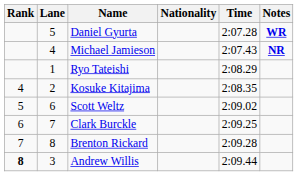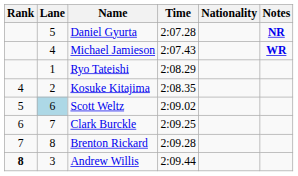 <table class="wikitable sortable" style="text-align:center">
 <tr>
 <th>Rank</th>
 <th>Lane</th>
 <th>Name</th>
+<th>Time</th>
 <th>Nationality</th>
-<th>Time</th>
 <th>Notes</th>
 </tr>
 <tr>
 <td></td>
 <td>5</td>
 <td align=left><a href='#'>Daniel Gyurta</a></td>
+<td>2:07.28</td>
 <td align=left></td>
-<td>2:07.28</td>
-<td><strong><a href='#'>WR</a></strong></td>
+<td><strong><a href='#'>NR</a></strong></td>
 </tr>
 <tr>
 <td></td>
 <td>4</td>
 <td align=left><a href='#'>Michael Jamieson</a></td>
+<td>2:07.43</td>
 <td align=left></td>
-<td>2:07.43</td>
-<td><strong><a href='#'>NR</a></strong></td>
+<td><strong><a href='#'>WR</a></strong></td>
 </tr>
 <tr>
 <td></td>
 <td>1</td>
 <td align=left><a href='#'>Ryo Tateishi</a></td>
+<td>2:08.29</td>
 <td align=left></td>
-<td>2:08.29</td>
 <td></td>
 </tr>
 <tr>
 <td>4</td>
 <td>2</td>
 <td align=left><a href='#'>Kosuke Kitajima</a></td>
+<td>2:08.35</td>
 <td align=left></td>
-<td>2:08.35</td>
 <td></td>
 </tr>
 <tr>
 <td>5</td>
-<td>6</td>
+<td style="background: lightblue;">6</td>
 <td align=left><a href='#'>Scott Weltz</a></td>
+<td>2:09.02</td>
 <td align=left></td>
-<td>2:09.02</td>
 <td></td>
 </tr>
 <tr>
 <td>6</td>
 <td>7</td>
 <td align=left><a href='#'>Clark Burckle</a></td>
+<td>2:09.25</td>
 <td align=left></td>
-<td>2:09.25</td>
 <td></td>
 </tr>
 <tr>
 <td>7</td>
 <td>8</td>
 <td align=left><a href='#'>Brenton Rickard</a></td>
+<td>2:09.28</td>
 <td align=left></td>
-<td>2:09.28</td>
 <td></td>
 </tr>
 <tr>
 <td><strong>8</strong></td>
 <td>3</td>
 <td align=left><a href='#'>Andrew Willis</a></td>
+<td>2:09.44</td>
 <td align=left></td>
-<td>2:09.44</td>
 <td></td>
 </tr>
 </table>
